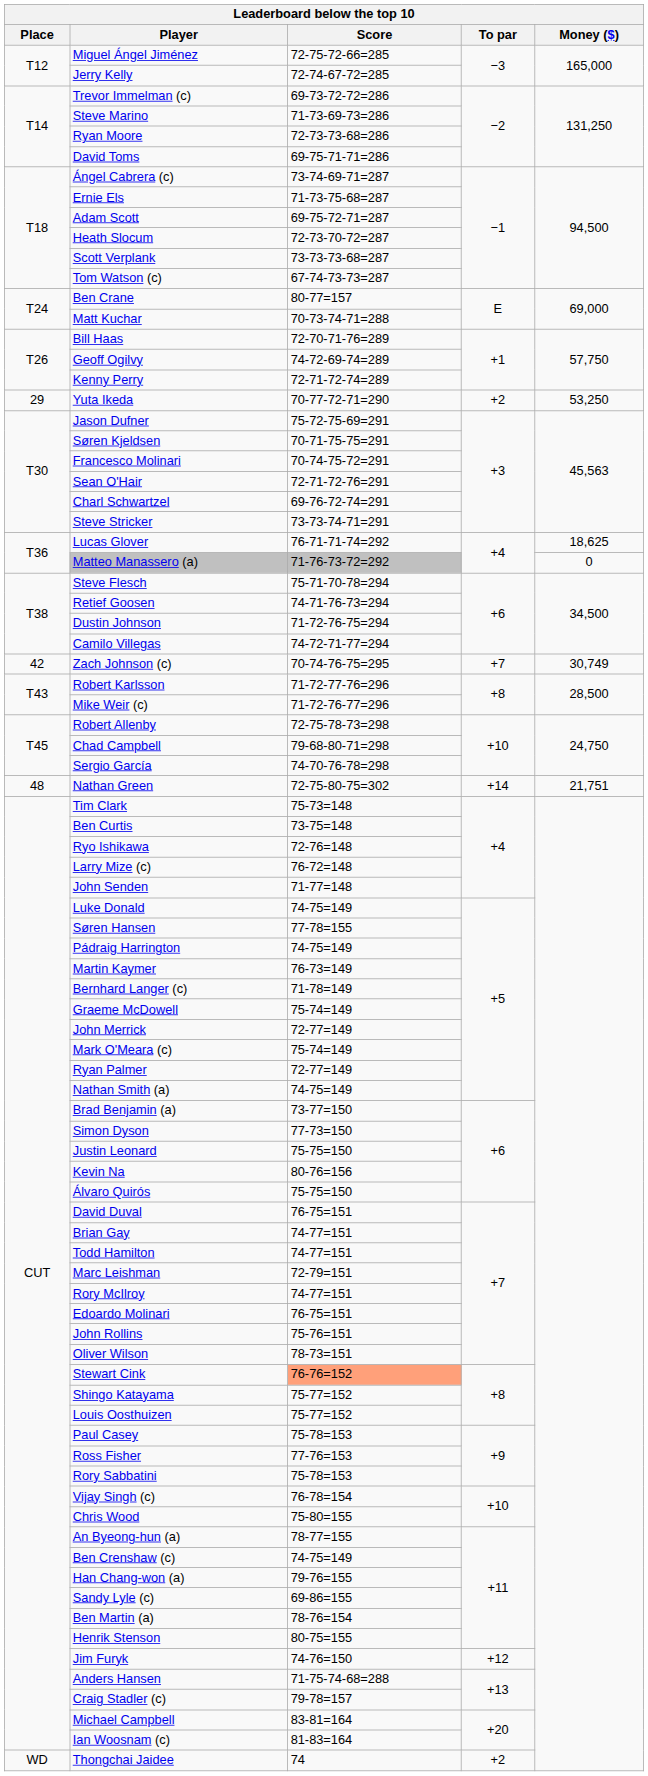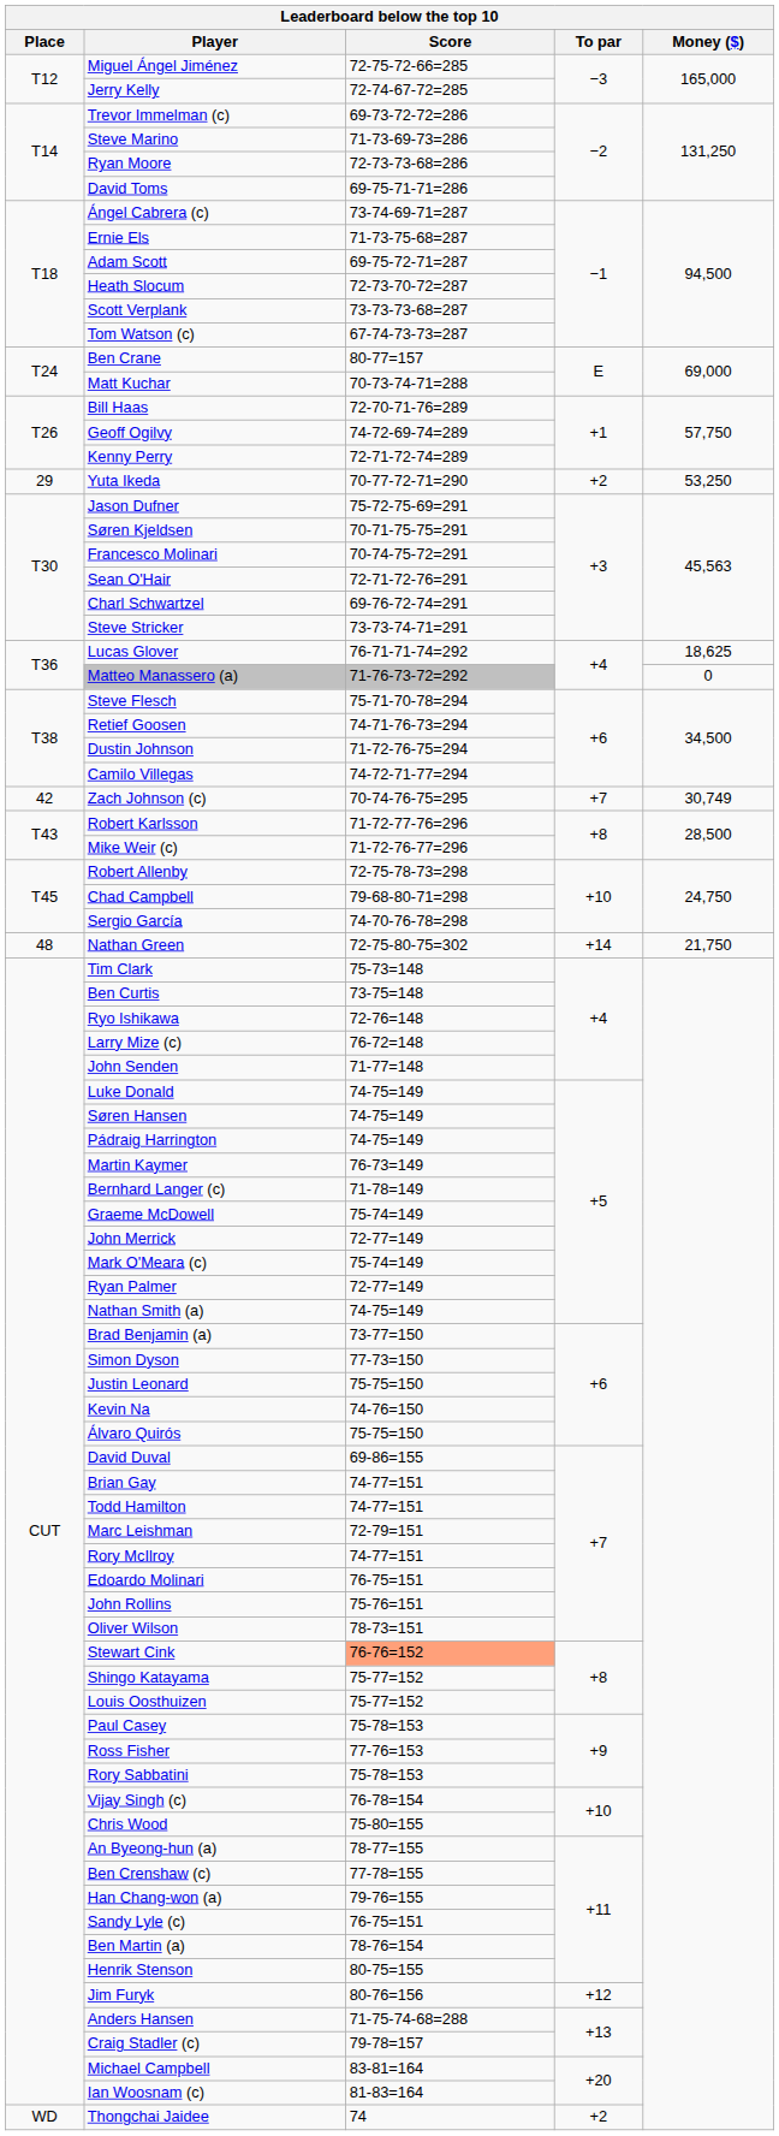 <table class="collapsible collapsed wikitable" style="width:50em;margin-top:-1px;">
 <tr>
 <th scope="col" colspan="6">Leaderboard below the top 10</th>
 </tr>
 <tr>
 <th>Place</th>
 <th>Player</th>
 <th>Score</th>
 <th>To par</th>
 <th>Money (<a href='#'>$</a>)</th>
 </tr>
 <tr>
 <td rowspan=2 align=center>T12</td>
 <td> <a href='#'>Miguel Ángel Jiménez</a></td>
 <td>72-75-72-66=285</td>
 <td rowspan=2 align=center>−3</td>
 <td rowspan=2 align=center>165,000</td>
 </tr>
 <tr>
 <td> <a href='#'>Jerry Kelly</a></td>
 <td>72-74-67-72=285</td>
 </tr>
 <tr>
 <td rowspan=4 align=center>T14</td>
 <td> <a href='#'>Trevor Immelman</a> (c)</td>
 <td>69-73-72-72=286</td>
 <td rowspan=4 align=center>−2</td>
 <td rowspan=4 align=center>131,250</td>
 </tr>
 <tr>
 <td> <a href='#'>Steve Marino</a></td>
 <td>71-73-69-73=286</td>
 </tr>
 <tr>
 <td> <a href='#'>Ryan Moore</a></td>
 <td>72-73-73-68=286</td>
 </tr>
 <tr>
 <td> <a href='#'>David Toms</a></td>
 <td>69-75-71-71=286</td>
 </tr>
 <tr>
 <td rowspan=6 align=center>T18</td>
 <td> <a href='#'>Ángel Cabrera</a> (c)</td>
 <td>73-74-69-71=287</td>
 <td rowspan=6 align=center>−1</td>
 <td rowspan=6 align=center>94,500</td>
 </tr>
 <tr>
 <td> <a href='#'>Ernie Els</a></td>
 <td>71-73-75-68=287</td>
 </tr>
 <tr>
 <td> <a href='#'>Adam Scott</a></td>
 <td>69-75-72-71=287</td>
 </tr>
 <tr>
 <td> <a href='#'>Heath Slocum</a></td>
 <td>72-73-70-72=287</td>
 </tr>
 <tr>
 <td> <a href='#'>Scott Verplank</a></td>
 <td>73-73-73-68=287</td>
 </tr>
 <tr>
 <td> <a href='#'>Tom Watson</a> (c)</td>
 <td>67-74-73-73=287</td>
 </tr>
 <tr>
 <td rowspan=2 align=center>T24</td>
 <td> <a href='#'>Ben Crane</a></td>
 <td>80-77=157</td>
 <td rowspan=2 align=center>E</td>
 <td rowspan=2 align=center>69,000</td>
 </tr>
 <tr>
 <td> <a href='#'>Matt Kuchar</a></td>
 <td>70-73-74-71=288</td>
 </tr>
 <tr>
 <td rowspan=3 align=center>T26</td>
 <td> <a href='#'>Bill Haas</a></td>
 <td>72-70-71-76=289</td>
 <td rowspan=3 align=center>+1</td>
 <td rowspan=3 align=center>57,750</td>
 </tr>
 <tr>
 <td> <a href='#'>Geoff Ogilvy</a></td>
 <td>74-72-69-74=289</td>
 </tr>
 <tr>
 <td> <a href='#'>Kenny Perry</a></td>
 <td>72-71-72-74=289</td>
 </tr>
 <tr>
 <td align=center>29</td>
 <td> <a href='#'>Yuta Ikeda</a></td>
 <td>70-77-72-71=290</td>
 <td align=center>+2</td>
 <td align=center>53,250</td>
 </tr>
 <tr>
 <td rowspan=6 align=center>T30</td>
 <td> <a href='#'>Jason Dufner</a></td>
 <td>75-72-75-69=291</td>
 <td rowspan=6 align=center>+3</td>
 <td rowspan=6 align=center>45,563</td>
 </tr>
 <tr>
 <td> <a href='#'>Søren Kjeldsen</a></td>
 <td>70-71-75-75=291</td>
 </tr>
 <tr>
 <td> <a href='#'>Francesco Molinari</a></td>
 <td>70-74-75-72=291</td>
 </tr>
 <tr>
 <td> <a href='#'>Sean O'Hair</a></td>
 <td>72-71-72-76=291</td>
 </tr>
 <tr>
 <td> <a href='#'>Charl Schwartzel</a></td>
 <td>69-76-72-74=291</td>
 </tr>
 <tr>
 <td> <a href='#'>Steve Stricker</a></td>
 <td>73-73-74-71=291</td>
 </tr>
 <tr>
 <td rowspan=2 align=center>T36</td>
 <td> <a href='#'>Lucas Glover</a></td>
 <td>76-71-71-74=292</td>
 <td rowspan=2 align=center>+4</td>
 <td align=center>18,625</td>
 </tr>
 <tr>
 <td style="background:silver"> <a href='#'>Matteo Manassero</a> (a)</td>
 <td style="background:silver">71-76-73-72=292</td>
 <td align=center>0</td>
 </tr>
 <tr>
 <td rowspan=4 align=center>T38</td>
 <td> <a href='#'>Steve Flesch</a></td>
 <td>75-71-70-78=294</td>
 <td rowspan=4 align=center>+6</td>
 <td rowspan=4 align=center>34,500</td>
 </tr>
 <tr>
 <td> <a href='#'>Retief Goosen</a></td>
 <td>74-71-76-73=294</td>
 </tr>
 <tr>
 <td> <a href='#'>Dustin Johnson</a></td>
 <td>71-72-76-75=294</td>
 </tr>
 <tr>
 <td> <a href='#'>Camilo Villegas</a></td>
 <td>74-72-71-77=294</td>
 </tr>
 <tr>
 <td align=center>42</td>
 <td> <a href='#'>Zach Johnson</a> (c)</td>
 <td>70-74-76-75=295</td>
 <td align=center>+7</td>
 <td align=center>30,749</td>
 </tr>
 <tr>
 <td rowspan=2 align=center>T43</td>
 <td> <a href='#'>Robert Karlsson</a></td>
 <td>71-72-77-76=296</td>
 <td rowspan=2 align=center>+8</td>
 <td rowspan=2 align=center>28,500</td>
 </tr>
 <tr>
 <td> <a href='#'>Mike Weir</a> (c)</td>
 <td>71-72-76-77=296</td>
 </tr>
 <tr>
 <td rowspan=3 align=center>T45</td>
 <td> <a href='#'>Robert Allenby</a></td>
 <td>72-75-78-73=298</td>
 <td rowspan=3 align=center>+10</td>
 <td rowspan=3 align=center>24,750</td>
 </tr>
 <tr>
 <td> <a href='#'>Chad Campbell</a></td>
 <td>79-68-80-71=298</td>
 </tr>
 <tr>
 <td> <a href='#'>Sergio García</a></td>
 <td>74-70-76-78=298</td>
 </tr>
 <tr>
 <td align=center>48</td>
 <td> <a href='#'>Nathan Green</a></td>
 <td>72-75-80-75=302</td>
 <td align=center>+14</td>
-<td align=center>21,751</td>
+<td align=center>21,750</td>
 </tr>
 <tr>
 <td rowspan=47 align=center>CUT</td>
 <td> <a href='#'>Tim Clark</a></td>
 <td>75-73=148</td>
 <td rowspan=5 align=center>+4</td>
 <td rowspan=48 align=center></td>
 </tr>
 <tr>
 <td> <a href='#'>Ben Curtis</a></td>
 <td>73-75=148</td>
 </tr>
 <tr>
 <td> <a href='#'>Ryo Ishikawa</a></td>
 <td>72-76=148</td>
 </tr>
 <tr>
 <td> <a href='#'>Larry Mize</a> (c)</td>
 <td>76-72=148</td>
 </tr>
 <tr>
 <td> <a href='#'>John Senden</a></td>
 <td>71-77=148</td>
 </tr>
 <tr>
 <td> <a href='#'>Luke Donald</a></td>
 <td>74-75=149</td>
 <td rowspan=10 align=center>+5</td>
 </tr>
 <tr>
 <td> <a href='#'>Søren Hansen</a></td>
-<td>77-78=155</td>
+<td>74-75=149</td>
 </tr>
 <tr>
 <td> <a href='#'>Pádraig Harrington</a></td>
 <td>74-75=149</td>
 </tr>
 <tr>
 <td> <a href='#'>Martin Kaymer</a></td>
 <td>76-73=149</td>
 </tr>
 <tr>
 <td> <a href='#'>Bernhard Langer</a> (c)</td>
 <td>71-78=149</td>
 </tr>
 <tr>
 <td> <a href='#'>Graeme McDowell</a></td>
 <td>75-74=149</td>
 </tr>
 <tr>
 <td> <a href='#'>John Merrick</a></td>
 <td>72-77=149</td>
 </tr>
 <tr>
 <td> <a href='#'>Mark O'Meara</a> (c)</td>
 <td>75-74=149</td>
 </tr>
 <tr>
 <td> <a href='#'>Ryan Palmer</a></td>
 <td>72-77=149</td>
 </tr>
 <tr>
 <td> <a href='#'>Nathan Smith</a> (a)</td>
 <td>74-75=149</td>
 </tr>
 <tr>
 <td> <a href='#'>Brad Benjamin</a> (a)</td>
 <td>73-77=150</td>
 <td rowspan=5 align=center>+6</td>
 </tr>
 <tr>
 <td> <a href='#'>Simon Dyson</a></td>
 <td>77-73=150</td>
 </tr>
 <tr>
 <td> <a href='#'>Justin Leonard</a></td>
 <td>75-75=150</td>
 </tr>
 <tr>
 <td> <a href='#'>Kevin Na</a></td>
-<td>80-76=156</td>
+<td>74-76=150</td>
 </tr>
 <tr>
 <td> <a href='#'>Álvaro Quirós</a></td>
 <td>75-75=150</td>
 </tr>
 <tr>
 <td> <a href='#'>David Duval</a></td>
-<td>76-75=151</td>
+<td>69-86=155</td>
 <td rowspan=8 align=center>+7</td>
 </tr>
 <tr>
 <td> <a href='#'>Brian Gay</a></td>
 <td>74-77=151</td>
 </tr>
 <tr>
 <td> <a href='#'>Todd Hamilton</a></td>
 <td>74-77=151</td>
 </tr>
 <tr>
 <td> <a href='#'>Marc Leishman</a></td>
 <td>72-79=151</td>
 </tr>
 <tr>
 <td> <a href='#'>Rory McIlroy</a></td>
 <td>74-77=151</td>
 </tr>
 <tr>
 <td> <a href='#'>Edoardo Molinari</a></td>
 <td>76-75=151</td>
 </tr>
 <tr>
 <td> <a href='#'>John Rollins</a></td>
 <td>75-76=151</td>
 </tr>
 <tr>
 <td> <a href='#'>Oliver Wilson</a></td>
 <td>78-73=151</td>
 </tr>
 <tr>
 <td> <a href='#'>Stewart Cink</a></td>
 <td style="background: lightsalmon;">76-76=152</td>
 <td rowspan=3 align=center>+8</td>
 </tr>
 <tr>
 <td> <a href='#'>Shingo Katayama</a></td>
 <td>75-77=152</td>
 </tr>
 <tr>
 <td> <a href='#'>Louis Oosthuizen</a></td>
 <td>75-77=152</td>
 </tr>
 <tr>
 <td> <a href='#'>Paul Casey</a></td>
 <td>75-78=153</td>
 <td rowspan=3 align=center>+9</td>
 </tr>
 <tr>
 <td> <a href='#'>Ross Fisher</a></td>
 <td>77-76=153</td>
 </tr>
 <tr>
 <td> <a href='#'>Rory Sabbatini</a></td>
 <td>75-78=153</td>
 </tr>
 <tr>
 <td> <a href='#'>Vijay Singh</a> (c)</td>
 <td>76-78=154</td>
 <td rowspan=2 align=center>+10</td>
 </tr>
 <tr>
 <td> <a href='#'>Chris Wood</a></td>
 <td>75-80=155</td>
 </tr>
 <tr>
 <td> <a href='#'>An Byeong-hun</a> (a)</td>
 <td>78-77=155</td>
 <td rowspan=6 align=center>+11</td>
 </tr>
 <tr>
 <td> <a href='#'>Ben Crenshaw</a> (c)</td>
-<td>74-75=149</td>
+<td>77-78=155</td>
 </tr>
 <tr>
 <td> <a href='#'>Han Chang-won</a> (a)</td>
 <td>79-76=155</td>
 </tr>
 <tr>
 <td> <a href='#'>Sandy Lyle</a> (c)</td>
-<td>69-86=155</td>
+<td>76-75=151</td>
 </tr>
 <tr>
 <td> <a href='#'>Ben Martin</a> (a)</td>
 <td>78-76=154</td>
 </tr>
 <tr>
 <td> <a href='#'>Henrik Stenson</a></td>
 <td>80-75=155</td>
 </tr>
 <tr>
 <td> <a href='#'>Jim Furyk</a></td>
-<td>74-76=150</td>
+<td>80-76=156</td>
 <td align=center>+12</td>
 </tr>
 <tr>
 <td> <a href='#'>Anders Hansen</a></td>
 <td>71-75-74-68=288</td>
 <td rowspan=2 align=center>+13</td>
 </tr>
 <tr>
 <td> <a href='#'>Craig Stadler</a> (c)</td>
 <td>79-78=157</td>
 </tr>
 <tr>
 <td> <a href='#'>Michael Campbell</a></td>
 <td>83-81=164</td>
 <td rowspan=2 align=center>+20</td>
 </tr>
 <tr>
 <td> <a href='#'>Ian Woosnam</a> (c)</td>
 <td>81-83=164</td>
 </tr>
 <tr>
 <td align=center>WD</td>
 <td> <a href='#'>Thongchai Jaidee</a></td>
 <td>74</td>
 <td align=center>+2</td>
 </tr>
 </table>
